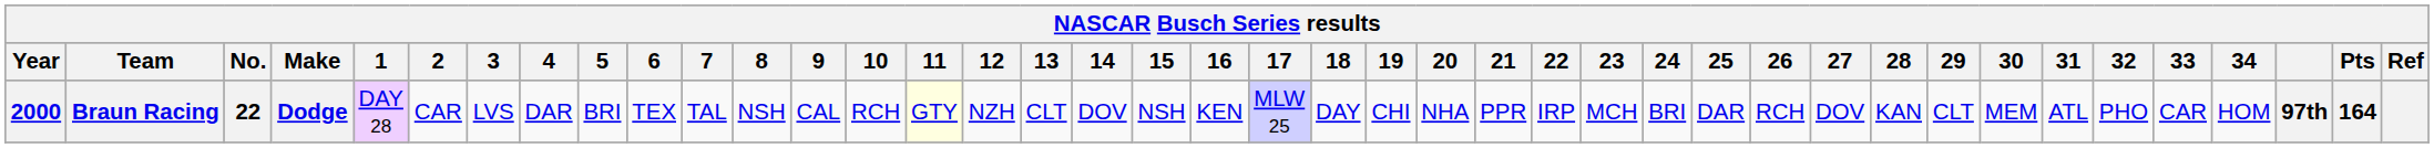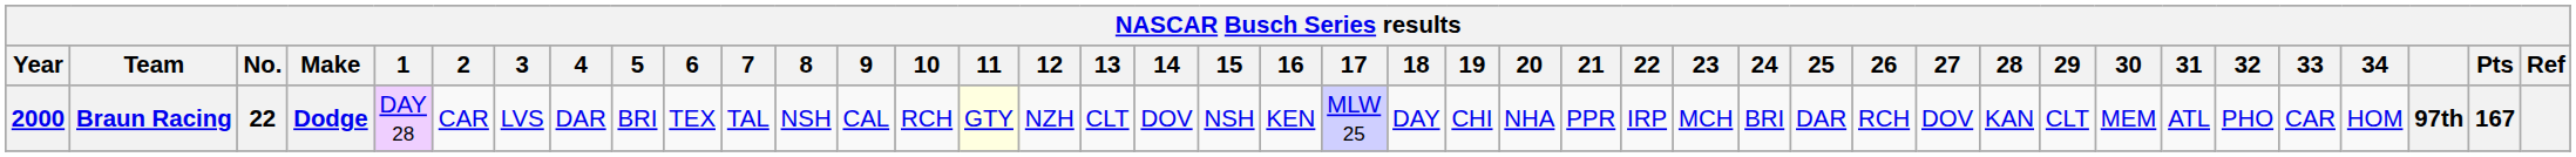 <table class="wikitable" style="text-align:center; font-size:75%">
 <tr>
 <th colspan=42><a href='#'>NASCAR</a> <a href='#'>Busch Series</a> results</th>
 </tr>
 <tr>
 <th>Year</th>
 <th>Team</th>
 <th>No.</th>
 <th>Make</th>
 <th>1</th>
 <th>2</th>
 <th>3</th>
 <th>4</th>
 <th>5</th>
 <th>6</th>
 <th>7</th>
 <th>8</th>
 <th>9</th>
 <th>10</th>
 <th>11</th>
 <th>12</th>
 <th>13</th>
 <th>14</th>
 <th>15</th>
 <th>16</th>
 <th>17</th>
 <th>18</th>
 <th>19</th>
 <th>20</th>
 <th>21</th>
 <th>22</th>
 <th>23</th>
 <th>24</th>
 <th>25</th>
 <th>26</th>
 <th>27</th>
 <th>28</th>
 <th>29</th>
 <th>30</th>
 <th>31</th>
 <th>32</th>
 <th>33</th>
 <th>34</th>
 <th></th>
 <th>Pts</th>
 <th>Ref</th>
 </tr>
 <tr>
 <th><a href='#'>2000</a></th>
 <th nowrap><a href='#'>Braun Racing</a></th>
 <th>22</th>
 <th><a href='#'>Dodge</a></th>
 <td style="background:#EFCFFF;"><a href='#'>DAY</a><br><small>28</small></td>
 <td><a href='#'>CAR</a></td>
 <td><a href='#'>LVS</a></td>
 <td><a href='#'>DAR</a></td>
 <td><a href='#'>BRI</a></td>
 <td><a href='#'>TEX</a></td>
 <td><a href='#'>TAL</a></td>
 <td><a href='#'>NSH</a></td>
 <td><a href='#'>CAL</a></td>
 <td><a href='#'>RCH</a></td>
 <td style="background: lightyellow;"><a href='#'>GTY</a></td>
 <td><a href='#'>NZH</a></td>
 <td><a href='#'>CLT</a></td>
 <td><a href='#'>DOV</a></td>
 <td><a href='#'>NSH</a></td>
 <td><a href='#'>KEN</a></td>
 <td style="background:#CFCFFF;"><a href='#'>MLW</a><br><small>25</small></td>
 <td><a href='#'>DAY</a></td>
 <td><a href='#'>CHI</a></td>
 <td><a href='#'>NHA</a></td>
 <td><a href='#'>PPR</a></td>
 <td><a href='#'>IRP</a></td>
 <td><a href='#'>MCH</a></td>
 <td><a href='#'>BRI</a></td>
 <td><a href='#'>DAR</a></td>
 <td><a href='#'>RCH</a></td>
 <td><a href='#'>DOV</a></td>
 <td><a href='#'>KAN</a></td>
 <td><a href='#'>CLT</a></td>
 <td><a href='#'>MEM</a></td>
 <td><a href='#'>ATL</a></td>
 <td><a href='#'>PHO</a></td>
 <td><a href='#'>CAR</a></td>
 <td><a href='#'>HOM</a></td>
 <th>97th</th>
-<th>164</th>
+<th>167</th>
 <th></th>
 </tr>
 </table>
